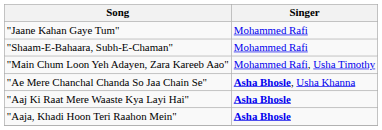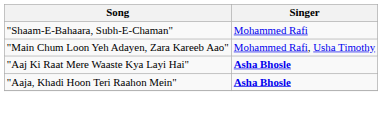 <table class="wikitable">
 <tr>
 <th>Song</th>
 <th>Singer</th>
-</tr>
-<tr>
-<td>"Jaane Kahan Gaye Tum"</td>
-<td><a href='#'>Mohammed Rafi</a></td>
 </tr>
 <tr>
 <td>"Shaam-E-Bahaara, Subh-E-Chaman"</td>
 <td><a href='#'>Mohammed Rafi</a></td>
 </tr>
 <tr>
 <td>"Main Chum Loon Yeh Adayen, Zara Kareeb Aao"</td>
 <td><a href='#'>Mohammed Rafi</a>, <a href='#'>Usha Timothy</a></td>
-</tr>
-<tr>
-<td>"Ae Mere Chanchal Chanda So Jaa Chain Se"</td>
-<td><strong><a href='#'>Asha Bhosle</a></strong>, <a href='#'>Usha Khanna</a></td>
 </tr>
 <tr>
 <td>"Aaj Ki Raat Mere Waaste Kya Layi Hai"</td>
 <td><strong><a href='#'>Asha Bhosle</a></strong></td>
 </tr>
 <tr>
 <td>"Aaja, Khadi Hoon Teri Raahon Mein"</td>
 <td><strong><a href='#'>Asha Bhosle</a></strong></td>
 </tr>
 <tr>
 </tr>
 </table>
